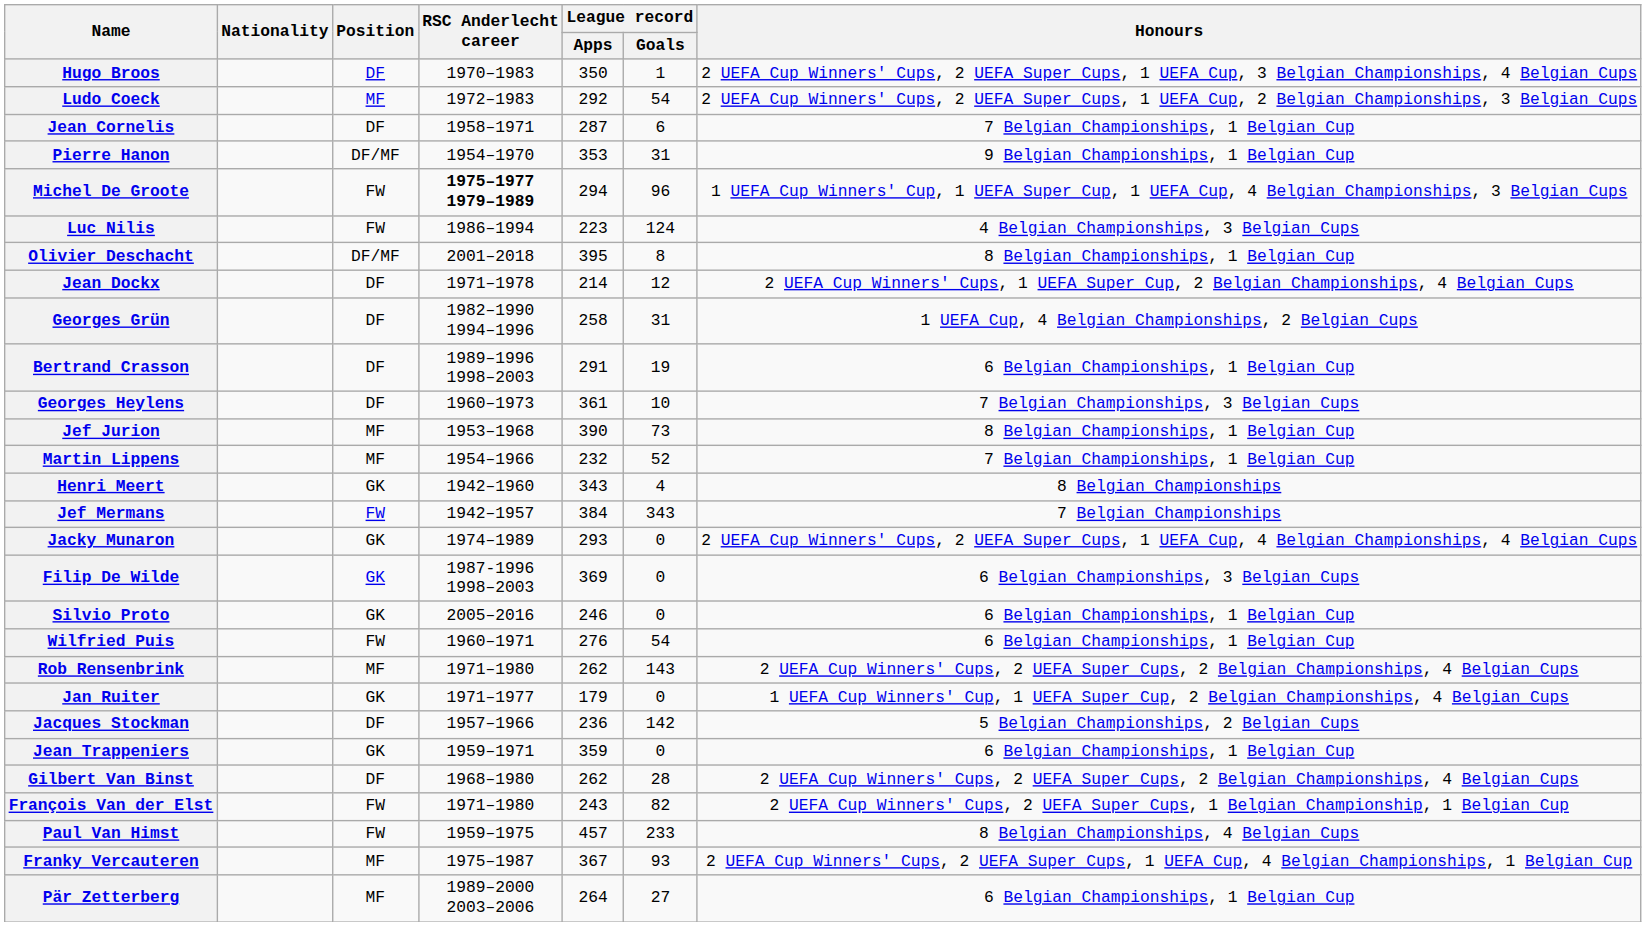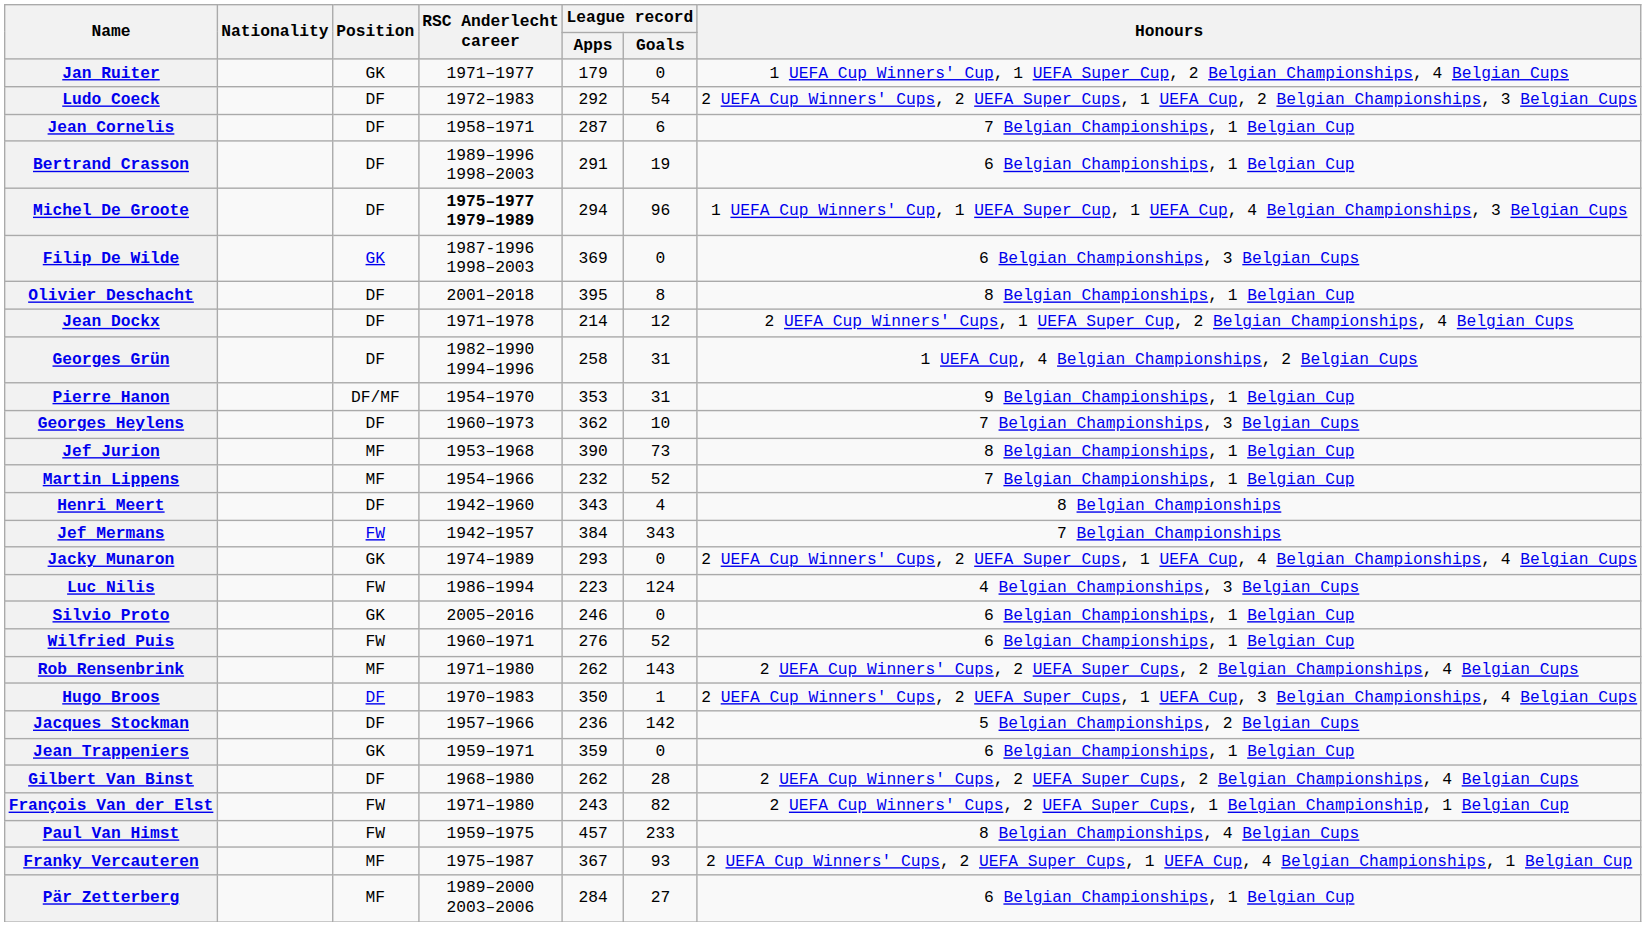 <table class="wikitable plainrowheaders sortable" style="text-align: center;font-size:90%;">
 <tr>
 <th scope="col" rowspan="2">Name</th>
 <th scope="col" rowspan="2">Nationality</th>
 <th scope="col" rowspan="2">Position</th>
 <th scope="col" rowspan="2">RSC Anderlecht<br>career</th>
 <th scope="col" colspan="2">League record</th>
 <th scope="col" rowspan="2">Honours</th>
 </tr>
 <tr>
 <th>Apps</th>
 <th>Goals</th>
 </tr>
 <tr>
-<th scope="row" align="left"><a href='#'>Hugo Broos</a></th>
+<th scope="row" align="left"><a href='#'>Jan Ruiter</a></th>
 <td></td>
-<td><a href='#'>DF</a></td>
-<td>1970–1983</td>
-<td>350</td>
-<td>1</td>
-<td>2 <a href='#'>UEFA Cup Winners' Cups</a>, 2 <a href='#'>UEFA Super Cups</a>, 1 <a href='#'>UEFA Cup</a>, 3 <a href='#'>Belgian Championships</a>, 4 <a href='#'>Belgian Cups</a></td>
+<td>GK</td>
+<td>1971–1977</td>
+<td>179</td>
+<td>0</td>
+<td>1 <a href='#'>UEFA Cup Winners' Cup</a>, 1 <a href='#'>UEFA Super Cup</a>, 2 <a href='#'>Belgian Championships</a>, 4 <a href='#'>Belgian Cups</a></td>
 </tr>
 <tr>
 <th scope="row" align="left"><a href='#'>Ludo Coeck</a></th>
 <td></td>
-<td><a href='#'>MF</a></td>
+<td>DF</td>
 <td>1972–1983</td>
 <td>292</td>
 <td>54</td>
 <td>2 <a href='#'>UEFA Cup Winners' Cups</a>, 2 <a href='#'>UEFA Super Cups</a>, 1 <a href='#'>UEFA Cup</a>, 2 <a href='#'>Belgian Championships</a>, 3 <a href='#'>Belgian Cups</a></td>
 </tr>
 <tr>
 <th scope="row" align="left"><a href='#'>Jean Cornelis</a></th>
 <td></td>
 <td>DF</td>
 <td>1958–1971</td>
 <td>287</td>
 <td>6</td>
 <td>7 <a href='#'>Belgian Championships</a>, 1 <a href='#'>Belgian Cup</a></td>
 </tr>
 <tr>
-<th scope="row" align="left"><a href='#'>Pierre Hanon</a></th>
+<th scope="row" align="left"><a href='#'>Bertrand Crasson</a></th>
 <td></td>
-<td>DF/MF</td>
-<td>1954–1970</td>
-<td>353</td>
-<td>31</td>
-<td>9 <a href='#'>Belgian Championships</a>, 1 <a href='#'>Belgian Cup</a></td>
+<td>DF</td>
+<td>1989–1996<br>1998–2003</td>
+<td>291</td>
+<td>19</td>
+<td>6 <a href='#'>Belgian Championships</a>, 1 <a href='#'>Belgian Cup</a></td>
 </tr>
 <tr>
 <th scope="row" align="left"><a href='#'>Michel De Groote</a></th>
 <td></td>
-<td>FW</td>
+<td>DF</td>
 <td><strong>1975–1977<br>1979–1989</strong></td>
 <td>294</td>
 <td>96</td>
 <td>1 <a href='#'>UEFA Cup Winners' Cup</a>, 1 <a href='#'>UEFA Super Cup</a>, 1 <a href='#'>UEFA Cup</a>, 4 <a href='#'>Belgian Championships</a>, 3 <a href='#'>Belgian Cups</a></td>
 </tr>
 <tr>
-<th scope="row" align="left"><a href='#'>Luc Nilis</a></th>
+<th scope="row" align="left"><a href='#'>Filip De Wilde</a></th>
 <td></td>
-<td>FW</td>
-<td>1986–1994</td>
-<td>223</td>
-<td>124</td>
-<td>4 <a href='#'>Belgian Championships</a>, 3 <a href='#'>Belgian Cups</a></td>
+<td><a href='#'>GK</a></td>
+<td>1987-1996<br>1998–2003</td>
+<td>369</td>
+<td>0</td>
+<td>6 <a href='#'>Belgian Championships</a>, 3 <a href='#'>Belgian Cups</a></td>
 </tr>
 <tr>
 <th scope="row" align="left"><a href='#'>Olivier Deschacht</a></th>
 <td></td>
-<td>DF/MF</td>
+<td>DF</td>
 <td>2001–2018</td>
 <td>395</td>
 <td>8</td>
 <td>8 <a href='#'>Belgian Championships</a>, 1 <a href='#'>Belgian Cup</a></td>
 </tr>
 <tr>
 <th scope="row" align="left"><a href='#'>Jean Dockx</a></th>
 <td></td>
 <td>DF</td>
 <td>1971–1978</td>
 <td>214</td>
 <td>12</td>
 <td>2 <a href='#'>UEFA Cup Winners' Cups</a>, 1 <a href='#'>UEFA Super Cup</a>, 2 <a href='#'>Belgian Championships</a>, 4 <a href='#'>Belgian Cups</a></td>
 </tr>
 <tr>
 <th scope="row" align="left"><a href='#'>Georges Grün</a></th>
 <td></td>
 <td>DF</td>
 <td>1982–1990<br>1994–1996</td>
 <td>258</td>
 <td>31</td>
 <td>1 <a href='#'>UEFA Cup</a>, 4 <a href='#'>Belgian Championships</a>, 2 <a href='#'>Belgian Cups</a></td>
 </tr>
 <tr>
-<th scope="row" align="left"><a href='#'>Bertrand Crasson</a></th>
+<th scope="row" align="left"><a href='#'>Pierre Hanon</a></th>
 <td></td>
-<td>DF</td>
-<td>1989–1996<br>1998–2003</td>
-<td>291</td>
-<td>19</td>
-<td>6 <a href='#'>Belgian Championships</a>, 1 <a href='#'>Belgian Cup</a></td>
+<td>DF/MF</td>
+<td>1954–1970</td>
+<td>353</td>
+<td>31</td>
+<td>9 <a href='#'>Belgian Championships</a>, 1 <a href='#'>Belgian Cup</a></td>
 </tr>
 <tr>
 <th scope="row" align="left"><a href='#'>Georges Heylens</a></th>
 <td></td>
 <td>DF</td>
 <td>1960–1973</td>
-<td>361</td>
+<td>362</td>
 <td>10</td>
 <td>7 <a href='#'>Belgian Championships</a>, 3 <a href='#'>Belgian Cups</a></td>
 </tr>
 <tr>
 <th scope="row" align="left"><a href='#'>Jef Jurion</a></th>
 <td></td>
 <td>MF</td>
 <td>1953–1968</td>
 <td>390</td>
 <td>73</td>
 <td>8 <a href='#'>Belgian Championships</a>, 1 <a href='#'>Belgian Cup</a></td>
 </tr>
 <tr>
 <th scope="row" align="left"><a href='#'>Martin Lippens</a></th>
 <td></td>
 <td>MF</td>
 <td>1954–1966</td>
 <td>232</td>
 <td>52</td>
 <td>7 <a href='#'>Belgian Championships</a>, 1 <a href='#'>Belgian Cup</a></td>
 </tr>
 <tr>
 <th scope="row" align="left"><a href='#'>Henri Meert</a></th>
 <td></td>
-<td>GK</td>
+<td>DF</td>
 <td>1942–1960</td>
 <td>343</td>
 <td>4</td>
 <td>8 <a href='#'>Belgian Championships</a></td>
 </tr>
 <tr>
 <th scope="row" align="left"><a href='#'>Jef Mermans</a></th>
 <td></td>
 <td><a href='#'>FW</a></td>
 <td>1942–1957</td>
 <td>384</td>
 <td>343</td>
 <td>7 <a href='#'>Belgian Championships</a></td>
 </tr>
 <tr>
 <th scope="row" align="left"><a href='#'>Jacky Munaron</a></th>
 <td></td>
 <td>GK</td>
 <td>1974–1989</td>
 <td>293</td>
 <td>0</td>
 <td>2 <a href='#'>UEFA Cup Winners' Cups</a>, 2 <a href='#'>UEFA Super Cups</a>, 1 <a href='#'>UEFA Cup</a>, 4 <a href='#'>Belgian Championships</a>, 4 <a href='#'>Belgian Cups</a></td>
 </tr>
 <tr>
-<th scope="row" align="left"><a href='#'>Filip De Wilde</a></th>
+<th scope="row" align="left"><a href='#'>Luc Nilis</a></th>
 <td></td>
-<td><a href='#'>GK</a></td>
-<td>1987-1996<br>1998–2003</td>
-<td>369</td>
-<td>0</td>
-<td>6 <a href='#'>Belgian Championships</a>, 3 <a href='#'>Belgian Cups</a></td>
+<td>FW</td>
+<td>1986–1994</td>
+<td>223</td>
+<td>124</td>
+<td>4 <a href='#'>Belgian Championships</a>, 3 <a href='#'>Belgian Cups</a></td>
 </tr>
 <tr>
 <th scope="row" align="left"><a href='#'>Silvio Proto</a></th>
 <td></td>
 <td>GK</td>
 <td>2005–2016</td>
 <td>246</td>
 <td>0</td>
 <td>6 <a href='#'>Belgian Championships</a>, 1 <a href='#'>Belgian Cup</a></td>
 </tr>
 <tr>
 <th scope="row" align="left"><a href='#'>Wilfried Puis</a></th>
 <td></td>
 <td>FW</td>
 <td>1960–1971</td>
 <td>276</td>
-<td>54</td>
+<td>52</td>
 <td>6 <a href='#'>Belgian Championships</a>, 1 <a href='#'>Belgian Cup</a></td>
 </tr>
 <tr>
 <th scope="row" align="left"><a href='#'>Rob Rensenbrink</a></th>
 <td></td>
 <td>MF</td>
 <td>1971–1980</td>
 <td>262</td>
 <td>143</td>
 <td>2 <a href='#'>UEFA Cup Winners' Cups</a>, 2 <a href='#'>UEFA Super Cups</a>, 2 <a href='#'>Belgian Championships</a>, 4 <a href='#'>Belgian Cups</a></td>
 </tr>
 <tr>
-<th scope="row" align="left"><a href='#'>Jan Ruiter</a></th>
+<th scope="row" align="left"><a href='#'>Hugo Broos</a></th>
 <td></td>
-<td>GK</td>
-<td>1971–1977</td>
-<td>179</td>
-<td>0</td>
-<td>1 <a href='#'>UEFA Cup Winners' Cup</a>, 1 <a href='#'>UEFA Super Cup</a>, 2 <a href='#'>Belgian Championships</a>, 4 <a href='#'>Belgian Cups</a></td>
+<td><a href='#'>DF</a></td>
+<td>1970–1983</td>
+<td>350</td>
+<td>1</td>
+<td>2 <a href='#'>UEFA Cup Winners' Cups</a>, 2 <a href='#'>UEFA Super Cups</a>, 1 <a href='#'>UEFA Cup</a>, 3 <a href='#'>Belgian Championships</a>, 4 <a href='#'>Belgian Cups</a></td>
 </tr>
 <tr>
 <th scope="row" align="left"><a href='#'>Jacques Stockman</a></th>
 <td></td>
 <td>DF</td>
 <td>1957–1966</td>
 <td>236</td>
 <td>142</td>
 <td>5 <a href='#'>Belgian Championships</a>, 2 <a href='#'>Belgian Cups</a></td>
 </tr>
 <tr>
 <th scope="row" align="left"><a href='#'>Jean Trappeniers</a></th>
 <td></td>
 <td>GK</td>
 <td>1959–1971</td>
 <td>359</td>
 <td>0</td>
 <td>6 <a href='#'>Belgian Championships</a>, 1 <a href='#'>Belgian Cup</a></td>
 </tr>
 <tr>
 <th scope="row" align="left"><a href='#'>Gilbert Van Binst</a></th>
 <td></td>
 <td>DF</td>
 <td>1968–1980</td>
 <td>262</td>
 <td>28</td>
 <td>2 <a href='#'>UEFA Cup Winners' Cups</a>, 2 <a href='#'>UEFA Super Cups</a>, 2 <a href='#'>Belgian Championships</a>, 4 <a href='#'>Belgian Cups</a></td>
 </tr>
 <tr>
 <th scope="row" align="left"><a href='#'>François Van der Elst</a></th>
 <td></td>
 <td>FW</td>
 <td>1971–1980</td>
 <td>243</td>
 <td>82</td>
 <td>2 <a href='#'>UEFA Cup Winners' Cups</a>, 2 <a href='#'>UEFA Super Cups</a>, 1 <a href='#'>Belgian Championship</a>, 1 <a href='#'>Belgian Cup</a></td>
 </tr>
 <tr>
 <th scope="row" align="left"><a href='#'>Paul Van Himst</a></th>
 <td></td>
 <td>FW</td>
 <td>1959–1975</td>
 <td>457</td>
 <td>233</td>
 <td>8 <a href='#'>Belgian Championships</a>, 4 <a href='#'>Belgian Cups</a></td>
 </tr>
 <tr>
 <th scope="row" align="left"><a href='#'>Franky Vercauteren</a></th>
 <td></td>
 <td>MF</td>
 <td>1975–1987</td>
 <td>367</td>
 <td>93</td>
 <td>2 <a href='#'>UEFA Cup Winners' Cups</a>, 2 <a href='#'>UEFA Super Cups</a>, 1 <a href='#'>UEFA Cup</a>, 4 <a href='#'>Belgian Championships</a>, 1 <a href='#'>Belgian Cup</a></td>
 </tr>
 <tr>
 <th scope="row" align="left"><a href='#'>Pär Zetterberg</a></th>
 <td></td>
 <td>MF</td>
 <td>1989–2000<br>2003–2006</td>
-<td>264</td>
+<td>284</td>
 <td>27</td>
 <td>6 <a href='#'>Belgian Championships</a>, 1 <a href='#'>Belgian Cup</a></td>
 </tr>
 </table>
